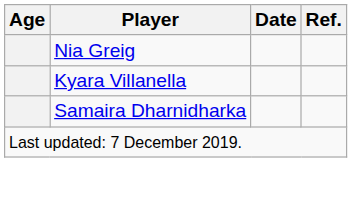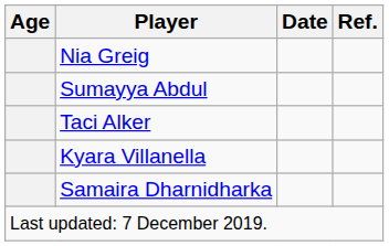 <table class="wikitable">
 <tr>
 <th scope="col">Age</th>
 <th scope="col">Player</th>
 <th scope="col">Date</th>
 <th scope="col">Ref.</th>
 </tr>
 <tr>
 <th scope="row"></th>
 <td> <a href='#'>Nia Greig</a></td>
+<td></td>
+<td></td>
+</tr>
+<tr>
+<th scope="row"></th>
+<td> <a href='#'>Sumayya Abdul</a></td>
+<td></td>
+<td></td>
+</tr>
+<tr>
+<th scope="row"></th>
+<td> <a href='#'>Taci Alker</a></td>
 <td></td>
 <td></td>
 </tr>
 <tr>
 <th scope="row"></th>
 <td> <a href='#'>Kyara Villanella</a></td>
 <td></td>
 <td></td>
 </tr>
 <tr>
 <th scope="row"></th>
 <td> <a href='#'>Samaira Dharnidharka</a></td>
 <td></td>
 <td></td>
 </tr>
 <tr>
 <td scope="row" colspan=4><small>Last updated: 7 December 2019.</small></td>
 </tr>
 </table>
